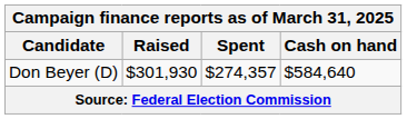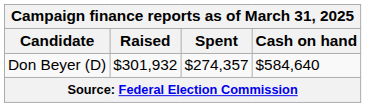 <table class="wikitable sortable">
 <tr>
 <th colspan=4>Campaign finance reports as of March 31, 2025</th>
 </tr>
 <tr style="text-align:center;">
 <th>Candidate</th>
 <th>Raised</th>
 <th>Spent</th>
 <th>Cash on hand</th>
 </tr>
 <tr>
 <td>Don Beyer (D)</td>
-<td>$301,930</td>
+<td>$301,932</td>
 <td>$274,357</td>
 <td>$584,640</td>
 </tr>
 <tr>
 <th colspan="4"><small>Source: <a href='#'>Federal Election Commission</a></small></th>
 </tr>
 </table>
